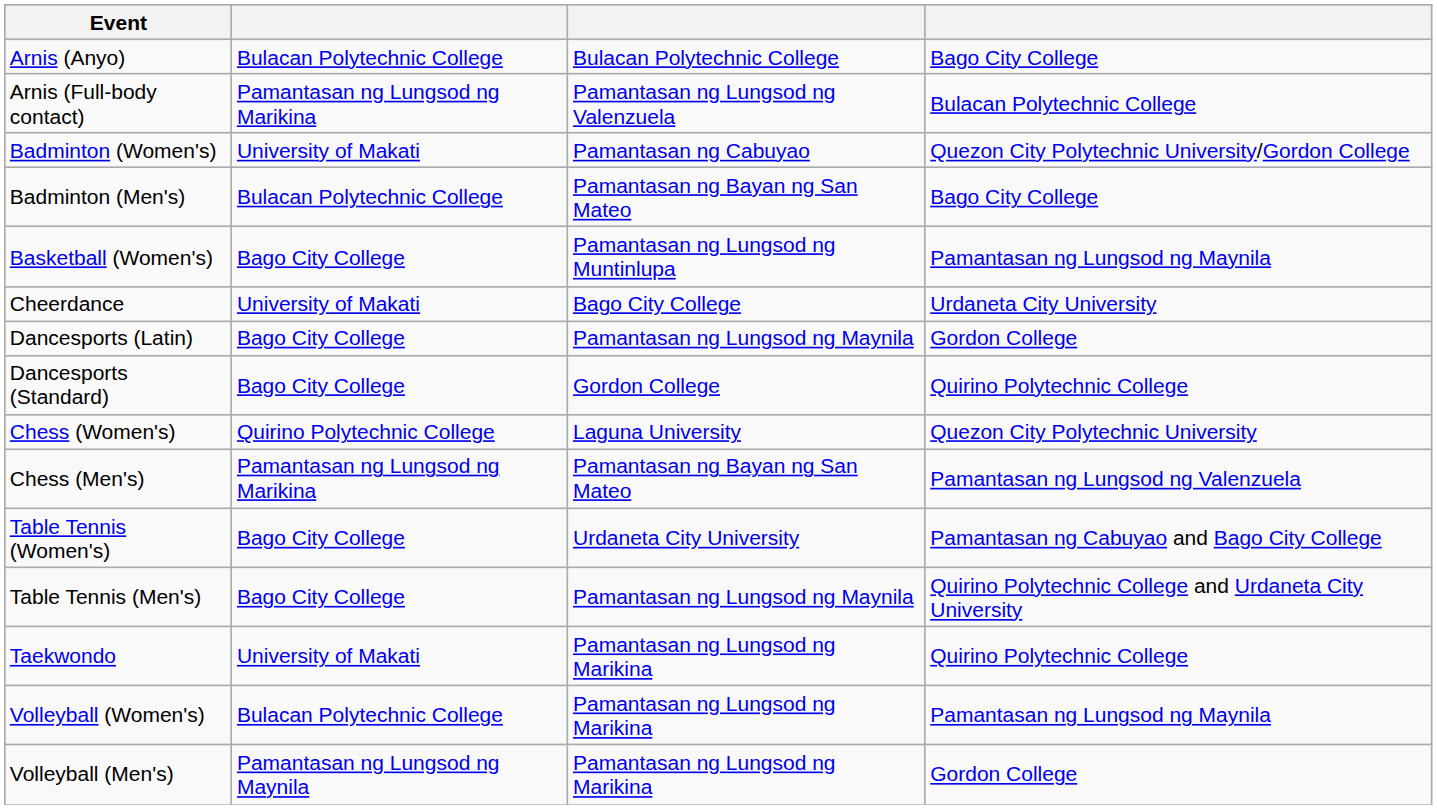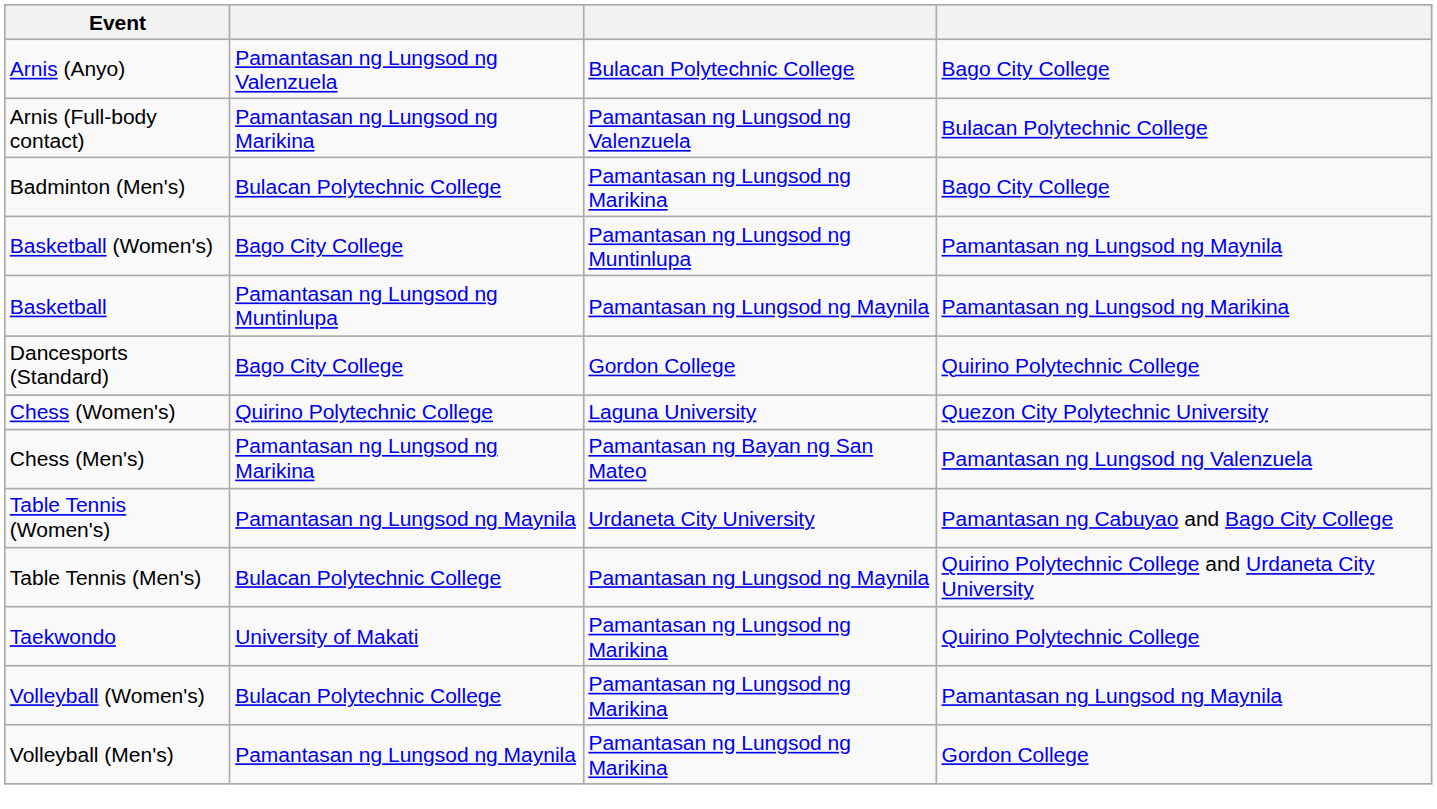 <table class="wikitable sortable" style="font-size:80%">
 <tr>
 <th>Event</th>
 <th></th>
 <th></th>
 <th></th>
 </tr>
 <tr>
 <td><a href='#'>Arnis</a> (Anyo)</td>
-<td><a href='#'>Bulacan Polytechnic College</a></td>
+<td><a href='#'>Pamantasan ng Lungsod ng Valenzuela</a></td>
 <td><a href='#'>Bulacan Polytechnic College</a></td>
 <td><a href='#'>Bago City College</a></td>
 </tr>
 <tr>
 <td>Arnis (Full-body contact)</td>
 <td><a href='#'>Pamantasan ng Lungsod ng Marikina</a></td>
 <td><a href='#'>Pamantasan ng Lungsod ng Valenzuela</a></td>
 <td><a href='#'>Bulacan Polytechnic College</a></td>
 </tr>
 <tr>
-<td><a href='#'>Badminton</a> (Women's)</td>
-<td><a href='#'>University of Makati</a></td>
-<td><a href='#'>Pamantasan ng Cabuyao</a></td>
-<td><a href='#'>Quezon City Polytechnic University</a>/<a href='#'>Gordon College</a></td>
-</tr>
-<tr>
 <td>Badminton (Men's)</td>
 <td><a href='#'>Bulacan Polytechnic College</a></td>
-<td><a href='#'>Pamantasan ng Bayan ng San Mateo</a></td>
+<td><a href='#'>Pamantasan ng Lungsod ng Marikina</a></td>
 <td><a href='#'>Bago City College</a></td>
 </tr>
 <tr>
 <td><a href='#'>Basketball</a> (Women's)</td>
 <td><a href='#'>Bago City College</a></td>
 <td><a href='#'>Pamantasan ng Lungsod ng Muntinlupa</a></td>
 <td><a href='#'>Pamantasan ng Lungsod ng Maynila</a></td>
 </tr>
 <tr>
-<td>Cheerdance</td>
-<td><a href='#'>University of Makati</a></td>
-<td><a href='#'>Bago City College</a></td>
-<td><a href='#'>Urdaneta City University</a></td>
-</tr>
-<tr>
-<td>Dancesports (Latin)</td>
-<td><a href='#'>Bago City College</a></td>
+<td><a href='#'>Basketball</a></td>
+<td><a href='#'>Pamantasan ng Lungsod ng Muntinlupa</a></td>
 <td><a href='#'>Pamantasan ng Lungsod ng Maynila</a></td>
-<td><a href='#'>Gordon College</a></td>
+<td><a href='#'>Pamantasan ng Lungsod ng Marikina</a></td>
 </tr>
 <tr>
 <td>Dancesports (Standard)</td>
 <td><a href='#'>Bago City College</a></td>
 <td><a href='#'>Gordon College</a></td>
 <td><a href='#'>Quirino Polytechnic College</a></td>
 </tr>
 <tr>
 <td><a href='#'>Chess</a> (Women's)</td>
 <td><a href='#'>Quirino Polytechnic College</a></td>
 <td><a href='#'>Laguna University</a></td>
 <td><a href='#'>Quezon City Polytechnic University</a></td>
 </tr>
 <tr>
 <td>Chess (Men's)</td>
 <td><a href='#'>Pamantasan ng Lungsod ng Marikina</a></td>
 <td><a href='#'>Pamantasan ng Bayan ng San Mateo</a></td>
 <td><a href='#'>Pamantasan ng Lungsod ng Valenzuela</a></td>
 </tr>
 <tr>
 <td><a href='#'>Table Tennis</a> (Women's)</td>
-<td><a href='#'>Bago City College</a></td>
+<td><a href='#'>Pamantasan ng Lungsod ng Maynila</a></td>
 <td><a href='#'>Urdaneta City University</a></td>
 <td><a href='#'>Pamantasan ng Cabuyao</a> and <a href='#'>Bago City College</a></td>
 </tr>
 <tr>
 <td>Table Tennis (Men's)</td>
-<td><a href='#'>Bago City College</a></td>
+<td><a href='#'>Bulacan Polytechnic College</a></td>
 <td><a href='#'>Pamantasan ng Lungsod ng Maynila</a></td>
 <td><a href='#'>Quirino Polytechnic College</a> and <a href='#'>Urdaneta City University</a></td>
 </tr>
 <tr>
 <td><a href='#'>Taekwondo</a></td>
 <td><a href='#'>University of Makati</a></td>
 <td><a href='#'>Pamantasan ng Lungsod ng Marikina</a></td>
 <td><a href='#'>Quirino Polytechnic College</a></td>
 </tr>
 <tr>
 <td><a href='#'>Volleyball</a> (Women's)</td>
 <td><a href='#'>Bulacan Polytechnic College</a></td>
 <td><a href='#'>Pamantasan ng Lungsod ng Marikina</a></td>
 <td><a href='#'>Pamantasan ng Lungsod ng Maynila</a></td>
 </tr>
 <tr>
 <td>Volleyball (Men's)</td>
 <td><a href='#'>Pamantasan ng Lungsod ng Maynila</a></td>
 <td><a href='#'>Pamantasan ng Lungsod ng Marikina</a></td>
 <td><a href='#'>Gordon College</a></td>
 </tr>
 </table>
